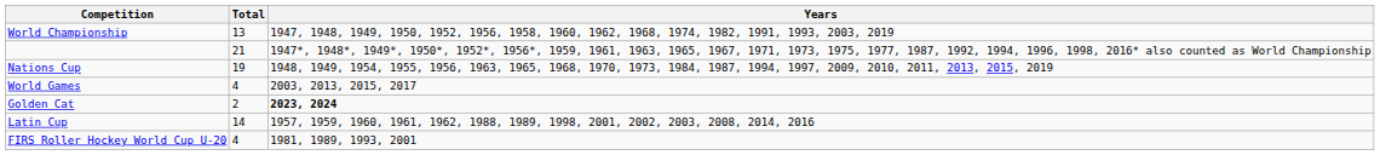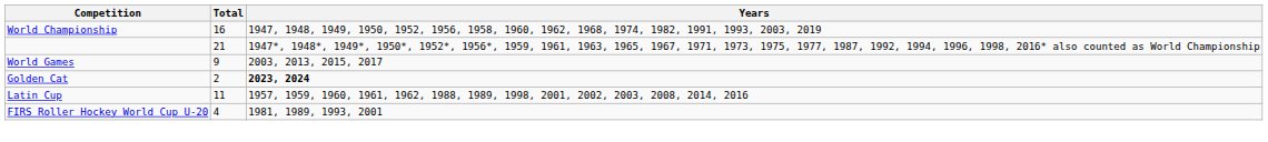 <table class="wikitable">
 <tr>
 <th>Competition</th>
 <th>Total</th>
 <th>Years</th>
 </tr>
 <tr>
 <td><a href='#'>World Championship</a></td>
-<td>13</td>
+<td>16</td>
 <td>1947, 1948, 1949, 1950, 1952, 1956, 1958, 1960, 1962, 1968, 1974, 1982, 1991, 1993, 2003, 2019</td>
 </tr>
 <tr>
 <td></td>
 <td>21</td>
 <td>1947*, 1948*, 1949*, 1950*, 1952*, 1956*, 1959, 1961, 1963, 1965, 1967, 1971, 1973, 1975, 1977, 1987, 1992, 1994, 1996, 1998, 2016* also counted as World Championship</td>
 </tr>
 <tr>
-<td><a href='#'>Nations Cup</a></td>
-<td>19</td>
-<td>1948, 1949, 1954, 1955, 1956, 1963, 1965, 1968, 1970, 1973, 1984, 1987, 1994, 1997, 2009, 2010, 2011, <a href='#'>2013</a>, <a href='#'>2015</a>, 2019</td>
-</tr>
-<tr>
 <td><a href='#'>World Games</a></td>
-<td>4</td>
+<td>9</td>
 <td>2003, 2013, 2015, 2017</td>
 </tr>
 <tr>
 <td><a href='#'>Golden Cat</a></td>
 <td>2</td>
 <td><strong>2023, 2024</strong></td>
 </tr>
 <tr>
 <td><a href='#'>Latin Cup</a></td>
-<td>14</td>
+<td>11</td>
 <td>1957, 1959, 1960, 1961, 1962, 1988, 1989, 1998, 2001, 2002, 2003, 2008, 2014, 2016</td>
 </tr>
 <tr>
 <td><a href='#'>FIRS Roller Hockey World Cup U-20</a></td>
 <td>4</td>
 <td>1981, 1989, 1993, 2001</td>
 </tr>
 </table>
